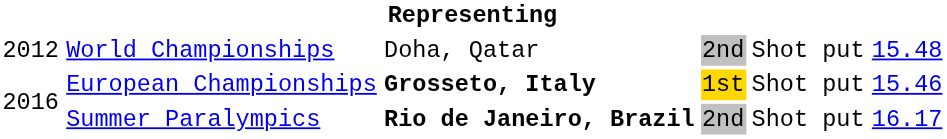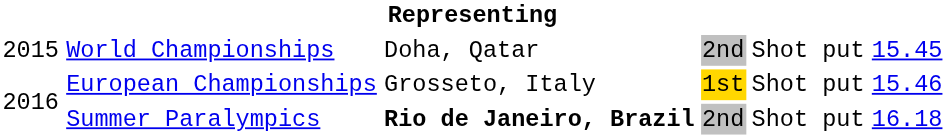 <table>
 <tr>
 <th colspan="6">Representing </th>
 </tr>
 <tr>
-<td>2012</td>
+<td>2015</td>
 <td><a href='#'>World Championships</a></td>
 <td>Doha, Qatar</td>
 <td bgcolor="silver">2nd</td>
 <td>Shot put</td>
-<td><a href='#'>15.48</a></td>
+<td><a href='#'>15.45</a></td>
 </tr>
 <tr>
 <td rowspan=2>2016</td>
 <td><a href='#'>European Championships</a></td>
-<td><strong>Grosseto, Italy</strong></td>
+<td>Grosseto, Italy</td>
 <td bgcolor="gold">1st</td>
 <td>Shot put</td>
 <td><a href='#'>15.46</a></td>
 </tr>
 <tr>
 <td><a href='#'>Summer Paralympics</a></td>
 <td><strong>Rio de Janeiro, Brazil</strong></td>
 <td bgcolor="silver">2nd</td>
 <td>Shot put</td>
-<td><a href='#'>16.17</a></td>
+<td><a href='#'>16.18</a></td>
 </tr>
 </table>
